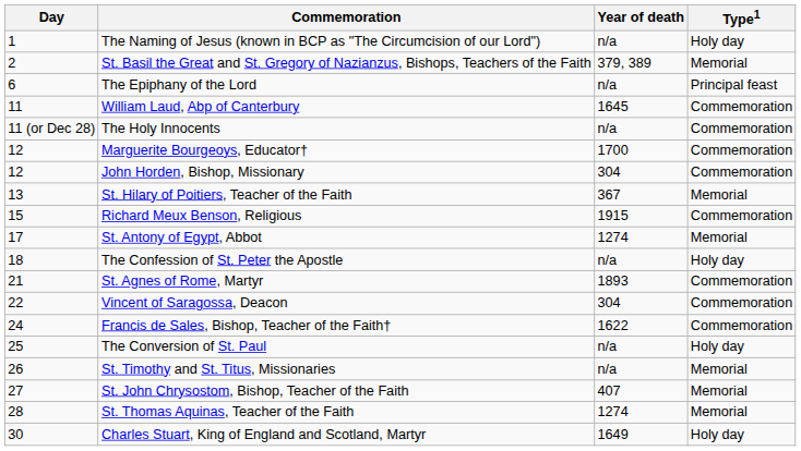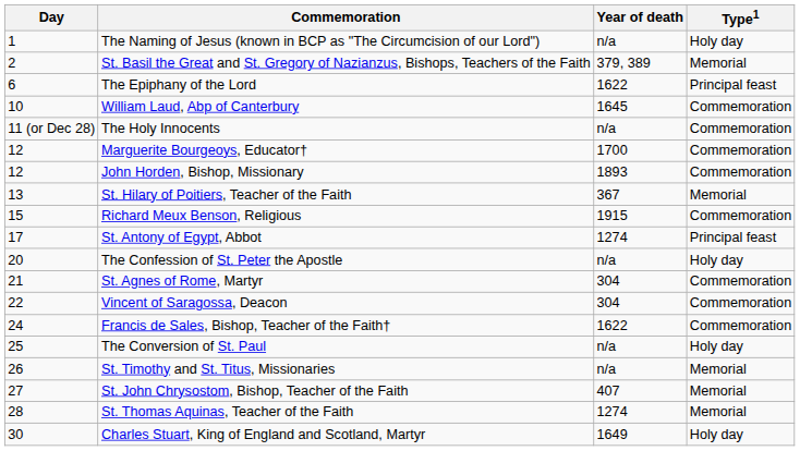 <table class=wikitable>
 <tr>
 <th>Day</th>
 <th>Commemoration</th>
 <th>Year of death</th>
 <th>Type<sup>1</sup></th>
 </tr>
 <tr>
 <td>1</td>
 <td>The Naming of Jesus (known in BCP as "The Circumcision of our Lord")</td>
 <td>n/a</td>
 <td>Holy day</td>
 </tr>
 <tr>
 <td>2</td>
 <td><a href='#'>St. Basil the Great</a> and <a href='#'>St. Gregory of Nazianzus</a>, Bishops, Teachers of the Faith</td>
 <td>379, 389</td>
 <td>Memorial</td>
 </tr>
 <tr>
 <td>6</td>
 <td>The Epiphany of the Lord</td>
-<td>n/a</td>
+<td>1622</td>
 <td>Principal feast</td>
 </tr>
 <tr>
-<td>11</td>
+<td>10</td>
 <td><a href='#'>William Laud</a>, <a href='#'>Abp of Canterbury</a></td>
 <td>1645</td>
 <td>Commemoration</td>
 </tr>
 <tr>
 <td>11 (or Dec 28)</td>
 <td>The Holy Innocents</td>
 <td>n/a</td>
 <td>Commemoration</td>
 </tr>
 <tr>
 <td>12</td>
 <td><a href='#'>Marguerite Bourgeoys</a>, Educator†</td>
 <td>1700</td>
 <td>Commemoration</td>
 </tr>
 <tr>
 <td>12</td>
 <td><a href='#'>John Horden</a>, Bishop, Missionary</td>
-<td>304</td>
+<td>1893</td>
 <td>Commemoration</td>
 </tr>
 <tr>
 <td>13</td>
 <td><a href='#'>St. Hilary of Poitiers</a>, Teacher of the Faith</td>
 <td>367</td>
 <td>Memorial</td>
 </tr>
 <tr>
 <td>15</td>
 <td><a href='#'>Richard Meux Benson</a>, Religious</td>
 <td>1915</td>
 <td>Commemoration</td>
 </tr>
 <tr>
 <td>17</td>
 <td><a href='#'>St. Antony of Egypt</a>, Abbot</td>
 <td>1274</td>
-<td>Memorial</td>
+<td>Principal feast</td>
 </tr>
 <tr>
-<td>18</td>
+<td>20</td>
 <td>The Confession of <a href='#'>St. Peter</a> the Apostle</td>
 <td>n/a</td>
 <td>Holy day</td>
 </tr>
 <tr>
 <td>21</td>
 <td><a href='#'>St. Agnes of Rome</a>, Martyr</td>
-<td>1893</td>
+<td>304</td>
 <td>Commemoration</td>
 </tr>
 <tr>
 <td>22</td>
 <td><a href='#'>Vincent of Saragossa</a>, Deacon</td>
 <td>304</td>
 <td>Commemoration</td>
 </tr>
 <tr>
 <td>24</td>
 <td><a href='#'>Francis de Sales</a>, Bishop, Teacher of the Faith†</td>
 <td>1622</td>
 <td>Commemoration</td>
 </tr>
 <tr>
 <td>25</td>
 <td>The Conversion of <a href='#'>St. Paul</a></td>
 <td>n/a</td>
 <td>Holy day</td>
 </tr>
 <tr>
 <td>26</td>
 <td><a href='#'>St. Timothy</a> and <a href='#'>St. Titus</a>, Missionaries</td>
 <td>n/a</td>
 <td>Memorial</td>
 </tr>
 <tr>
 <td>27</td>
 <td><a href='#'>St. John Chrysostom</a>, Bishop, Teacher of the Faith</td>
 <td>407</td>
 <td>Memorial</td>
 </tr>
 <tr>
 <td>28</td>
 <td><a href='#'>St. Thomas Aquinas</a>, Teacher of the Faith</td>
 <td>1274</td>
 <td>Memorial</td>
 </tr>
 <tr>
 <td>30</td>
 <td><a href='#'>Charles Stuart</a>, King of England and Scotland, Martyr</td>
 <td>1649</td>
 <td>Holy day</td>
 </tr>
 </table>
